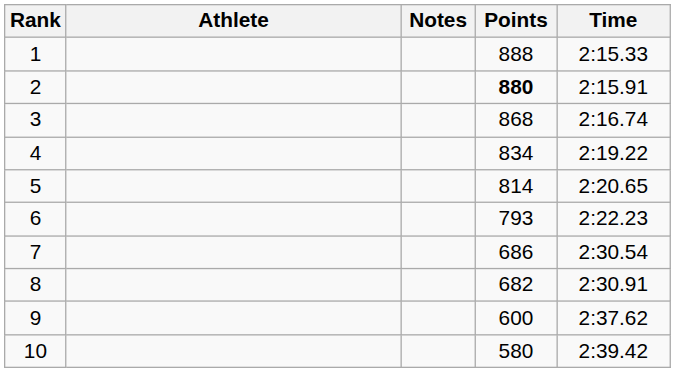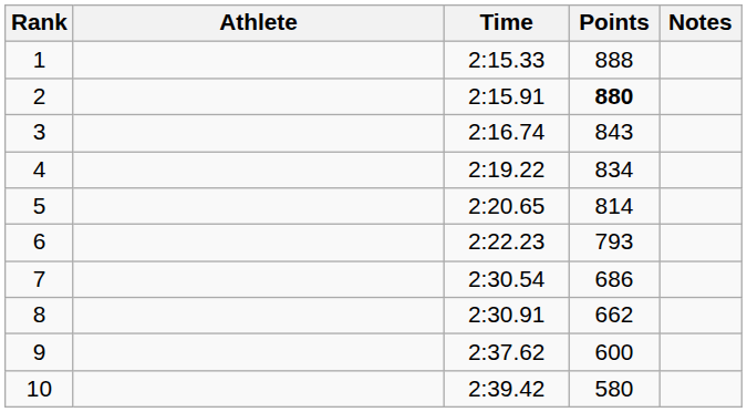 <table class="wikitable" style="text-align:center">
 <tr>
 <th width=40>Rank</th>
 <th width=250>Athlete</th>
+<th width=80>Time</th>
+<th width=55>Points</th>
 <th width=50>Notes</th>
-<th width=55>Points</th>
-<th width=80>Time</th>
 </tr>
 <tr>
 <td>1</td>
 <td align=left></td>
+<td>2:15.33</td>
+<td>888</td>
 <td></td>
-<td>888</td>
-<td>2:15.33</td>
 </tr>
 <tr>
 <td>2</td>
 <td align=left></td>
+<td>2:15.91</td>
+<td><strong>880</strong></td>
 <td></td>
-<td><strong>880</strong></td>
-<td>2:15.91</td>
 </tr>
 <tr>
 <td>3</td>
 <td align=left></td>
+<td>2:16.74</td>
+<td>843</td>
 <td></td>
-<td>868</td>
-<td>2:16.74</td>
 </tr>
 <tr>
 <td>4</td>
 <td align=left></td>
+<td>2:19.22</td>
+<td>834</td>
 <td></td>
-<td>834</td>
-<td>2:19.22</td>
 </tr>
 <tr>
 <td>5</td>
 <td align=left></td>
+<td>2:20.65</td>
+<td>814</td>
 <td></td>
-<td>814</td>
-<td>2:20.65</td>
 </tr>
 <tr>
 <td>6</td>
 <td align=left></td>
+<td>2:22.23</td>
+<td>793</td>
 <td></td>
-<td>793</td>
-<td>2:22.23</td>
 </tr>
 <tr>
 <td>7</td>
 <td align=left></td>
+<td>2:30.54</td>
+<td>686</td>
 <td></td>
-<td>686</td>
-<td>2:30.54</td>
 </tr>
 <tr>
 <td>8</td>
 <td align=left></td>
+<td>2:30.91</td>
+<td>662</td>
 <td></td>
-<td>682</td>
-<td>2:30.91</td>
 </tr>
 <tr>
 <td>9</td>
 <td align=left></td>
+<td>2:37.62</td>
+<td>600</td>
 <td></td>
-<td>600</td>
-<td>2:37.62</td>
 </tr>
 <tr>
 <td>10</td>
 <td align=left></td>
+<td>2:39.42</td>
+<td>580</td>
 <td></td>
-<td>580</td>
-<td>2:39.42</td>
 </tr>
 </table>
